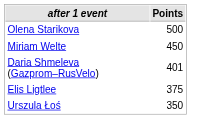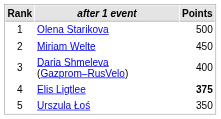 <table cellspacing="1" cellpadding="3" style="border:1px solid #aaa; font-size:90%;">
 <tr style="background:#e4e4e4;">
+<th style="border-bottom:1px solid #aaa; width:10px;">Rank</th>
 <th style="border-bottom:1px solid #aaa; width:200px; white-space:nowrap;"><em>after 1 event</em> </th>
 <th style="border-bottom:1px solid #aaa; width:20px;">Points</th>
 </tr>
 <tr>
+<td align=center>1</td>
 <td> <a href='#'>Olena Starikova</a></td>
 <td align=right>500</td>
 </tr>
 <tr>
+<td align=center>2</td>
 <td> <a href='#'>Miriam Welte</a></td>
 <td align=right>450</td>
 </tr>
 <tr>
+<td align=center>3</td>
 <td> <a href='#'>Daria Shmeleva</a><br>(<a href='#'>Gazprom–RusVelo</a>)</td>
-<td align=right>401</td>
+<td align=right>400</td>
 </tr>
 <tr>
+<td align=center>4</td>
 <td> <a href='#'>Elis Ligtlee</a></td>
-<td align=right>375</td>
+<td align=right><strong>375</strong></td>
 </tr>
 <tr>
+<td align=center>5</td>
 <td> <a href='#'>Urszula Łoś</a></td>
 <td align=right>350</td>
 </tr>
 </table>
